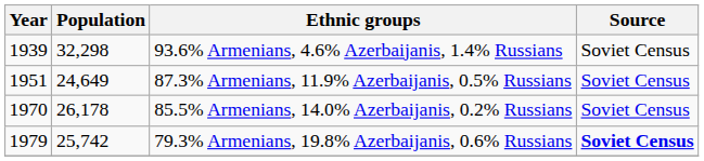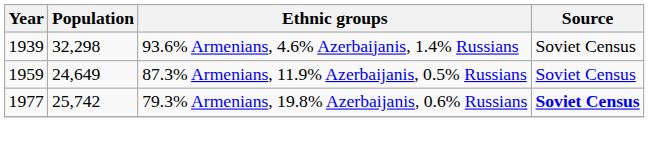 <table class="wikitable">
 <tr>
 <th>Year</th>
 <th>Population</th>
 <th>Ethnic groups</th>
 <th>Source</th>
 </tr>
 <tr>
 <td>1939</td>
 <td>32,298</td>
 <td>93.6% <a href='#'>Armenians</a>, 4.6% <a href='#'>Azerbaijanis</a>, 1.4% <a href='#'>Russians</a></td>
 <td>Soviet Census</td>
 </tr>
 <tr>
-<td>1951</td>
+<td>1959</td>
 <td>24,649</td>
 <td>87.3% <a href='#'>Armenians</a>, 11.9% <a href='#'>Azerbaijanis</a>, 0.5% <a href='#'>Russians</a></td>
 <td><a href='#'>Soviet Census</a></td>
 </tr>
 <tr>
-<td>1970</td>
-<td>26,178</td>
-<td>85.5% <a href='#'>Armenians</a>, 14.0% <a href='#'>Azerbaijanis</a>, 0.2% <a href='#'>Russians</a></td>
-<td><a href='#'>Soviet Census</a></td>
-</tr>
-<tr>
-<td>1979</td>
+<td>1977</td>
 <td>25,742</td>
 <td>79.3% <a href='#'>Armenians</a>, 19.8% <a href='#'>Azerbaijanis</a>, 0.6% <a href='#'>Russians</a></td>
 <td><strong><a href='#'>Soviet Census</a></strong></td>
 </tr>
 <tr>
 </tr>
 </table>
